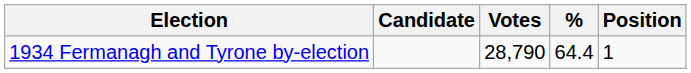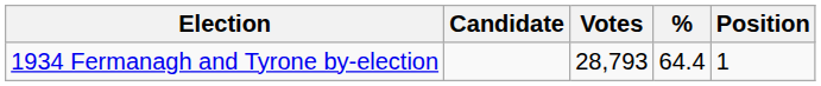 <table class="wikitable sortable">
 <tr>
 <th>Election</th>
 <th>Candidate</th>
 <th>Votes</th>
 <th>%</th>
 <th>Position</th>
 </tr>
 <tr>
 <td><a href='#'>1934 Fermanagh and Tyrone by-election</a></td>
 <td></td>
-<td>28,790</td>
+<td>28,793</td>
 <td>64.4</td>
 <td>1</td>
 </tr>
 </table>
